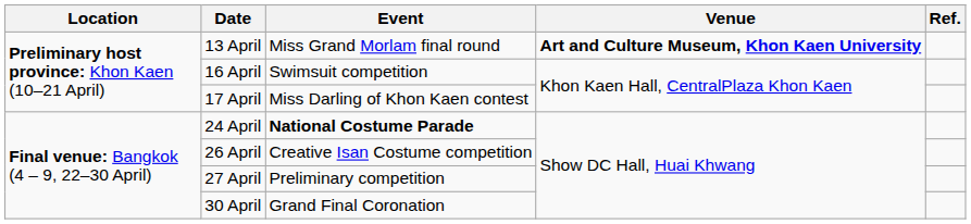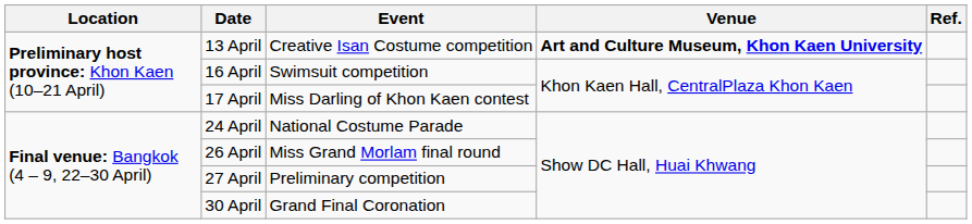 <table class="wikitable" style="font-size: 90%">
 <tr>
 <th width=160>Location</th>
 <th>Date</th>
 <th>Event</th>
 <th>Venue</th>
 <th>Ref.</th>
 </tr>
 <tr>
 <td rowspan=3><strong>Preliminary host province:</strong> <a href='#'>Khon Kaen</a> (10–21 April)</td>
 <td>13 April</td>
-<td>Miss Grand <a href='#'>Morlam</a> final round</td>
+<td>Creative <a href='#'>Isan</a> Costume competition</td>
 <td><strong>Art and Culture Museum, <a href='#'>Khon Kaen University</a></strong></td>
 <td align=center></td>
 </tr>
 <tr>
 <td>16 April</td>
 <td>Swimsuit competition</td>
 <td rowspan=2>Khon Kaen Hall, <a href='#'>CentralPlaza Khon Kaen</a></td>
 <td align=center></td>
 </tr>
 <tr>
 <td>17 April</td>
 <td>Miss Darling of Khon Kaen contest</td>
 <td align=center></td>
 </tr>
 <tr>
 <td rowspan=4><strong>Final venue:</strong> <a href='#'>Bangkok</a><br>(4 – 9, 22–30 April)</td>
 <td>24 April</td>
-<td><strong>National Costume Parade</strong></td>
+<td>National Costume Parade</td>
 <td rowspan=4>Show DC Hall, <a href='#'>Huai Khwang</a></td>
 <td align=center></td>
 </tr>
 <tr>
 <td>26 April</td>
-<td>Creative <a href='#'>Isan</a> Costume competition</td>
+<td>Miss Grand <a href='#'>Morlam</a> final round</td>
 <td align=center></td>
 </tr>
 <tr>
 <td>27 April</td>
 <td>Preliminary competition</td>
 <td align=center></td>
 </tr>
 <tr>
 <td>30 April</td>
 <td>Grand Final Coronation</td>
 <td align=center></td>
 </tr>
 </table>
